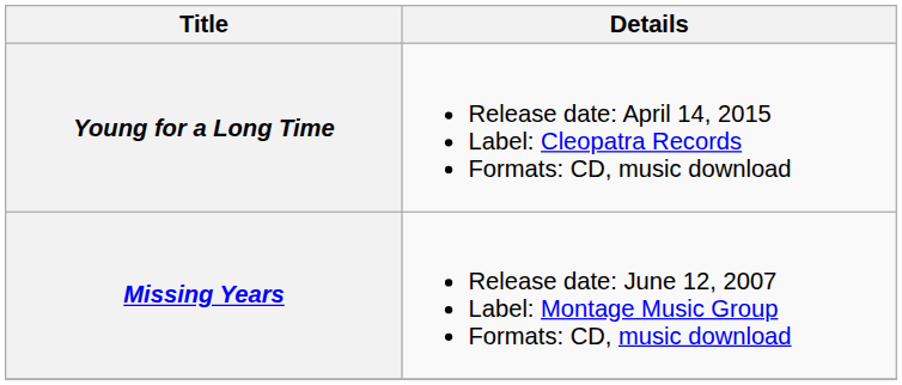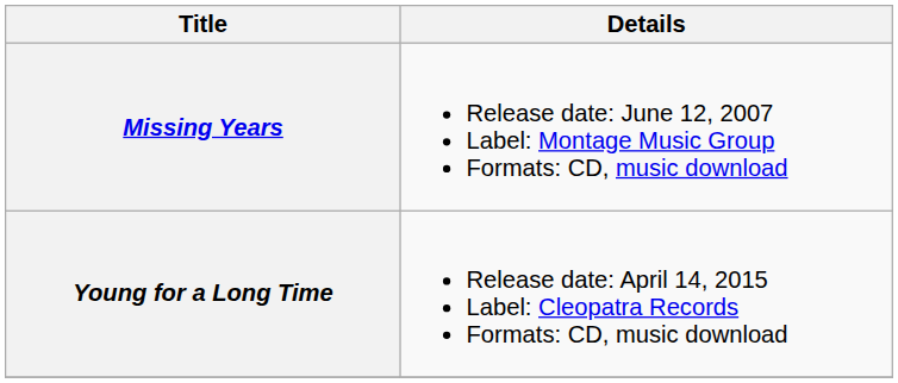 <table class="wikitable plainrowheaders">
 <tr>
 <th style="width:16em;">Title</th>
 <th style="width:20em;">Details</th>
 </tr>
 <tr>
+<th scope="row"><em><a href='#'>Missing Years</a></em></th>
+<td><br><ul><li>Release date: June 12, 2007</li><li>Label: <a href='#'>Montage Music Group</a></li><li>Formats: CD, <a href='#'>music download</a></li></ul></td>
+</tr>
+<tr>
 <th scope="row"><em>Young for a Long Time</em></th>
 <td><br><ul><li>Release date: April 14, 2015</li><li>Label: <a href='#'>Cleopatra Records</a></li><li>Formats: CD, music download</li></ul></td>
 </tr>
 <tr>
-<th scope="row"><em><a href='#'>Missing Years</a></em></th>
-<td><br><ul><li>Release date: June 12, 2007</li><li>Label: <a href='#'>Montage Music Group</a></li><li>Formats: CD, <a href='#'>music download</a></li></ul></td>
-</tr>
-<tr>
 </tr>
 </table>
